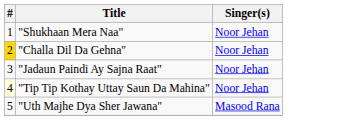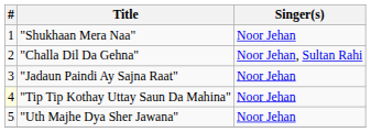 <table class="wikitable">
 <tr>
 <th>#</th>
 <th>Title</th>
 <th>Singer(s)</th>
 </tr>
 <tr>
 <td>1</td>
 <td>"Shukhaan Mera Naa"</td>
 <td><a href='#'>Noor Jehan</a></td>
 </tr>
 <tr>
-<td style="background: gold;">2</td>
+<td>2</td>
 <td>"Challa Dil Da Gehna"</td>
-<td><a href='#'>Noor Jehan</a></td>
+<td><a href='#'>Noor Jehan</a>, <a href='#'>Sultan Rahi</a></td>
 </tr>
 <tr>
 <td>3</td>
 <td>"Jadaun Paindi Ay Sajna Raat"</td>
 <td><a href='#'>Noor Jehan</a></td>
 </tr>
 <tr>
 <td style="background: lightyellow;">4</td>
 <td>"Tip Tip Kothay Uttay Saun Da Mahina"</td>
 <td><a href='#'>Noor Jehan</a></td>
 </tr>
 <tr>
 <td>5</td>
 <td>"Uth Majhe Dya Sher Jawana"</td>
-<td><a href='#'>Masood Rana</a></td>
+<td><a href='#'>Noor Jehan</a></td>
 </tr>
 <tr>
 </tr>
 </table>
